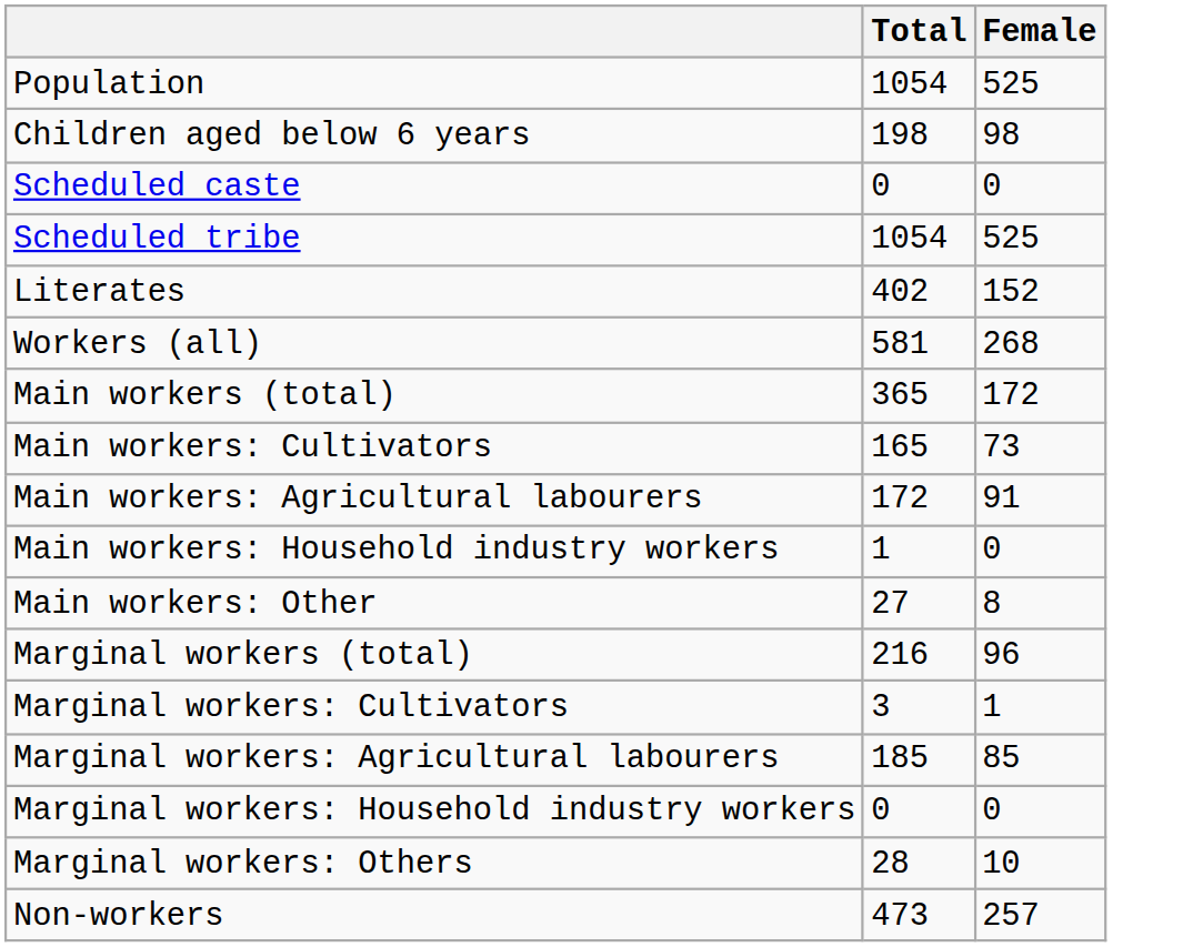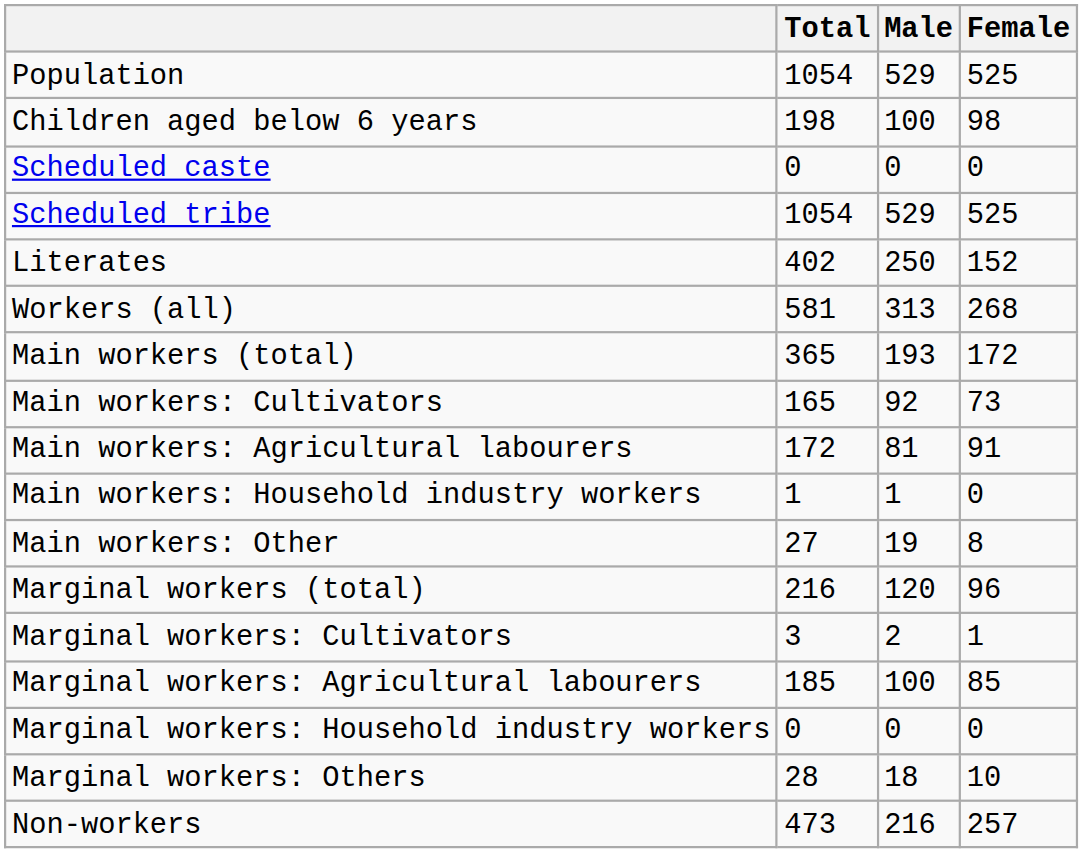 <table class="wikitable sortable">
 <tr>
 <th></th>
 <th>Total</th>
+<th>Male</th>
 <th>Female</th>
 </tr>
 <tr>
 <td>Population</td>
 <td>1054</td>
+<td>529</td>
 <td>525</td>
 </tr>
 <tr>
 <td>Children aged below 6 years</td>
 <td>198</td>
+<td>100</td>
 <td>98</td>
 </tr>
 <tr>
 <td><a href='#'>Scheduled caste</a></td>
 <td>0</td>
 <td>0</td>
+<td>0</td>
 </tr>
 <tr>
 <td><a href='#'>Scheduled tribe</a></td>
 <td>1054</td>
+<td>529</td>
 <td>525</td>
 </tr>
 <tr>
 <td>Literates</td>
 <td>402</td>
+<td>250</td>
 <td>152</td>
 </tr>
 <tr>
 <td>Workers (all)</td>
 <td>581</td>
+<td>313</td>
 <td>268</td>
 </tr>
 <tr>
 <td>Main workers (total)</td>
 <td>365</td>
+<td>193</td>
 <td>172</td>
 </tr>
 <tr>
 <td>Main workers: Cultivators</td>
 <td>165</td>
+<td>92</td>
 <td>73</td>
 </tr>
 <tr>
 <td>Main workers: Agricultural labourers</td>
 <td>172</td>
+<td>81</td>
 <td>91</td>
 </tr>
 <tr>
 <td>Main workers: Household industry workers</td>
+<td>1</td>
 <td>1</td>
 <td>0</td>
 </tr>
 <tr>
 <td>Main workers: Other</td>
 <td>27</td>
+<td>19</td>
 <td>8</td>
 </tr>
 <tr>
 <td>Marginal workers (total)</td>
 <td>216</td>
+<td>120</td>
 <td>96</td>
 </tr>
 <tr>
 <td>Marginal workers: Cultivators</td>
 <td>3</td>
+<td>2</td>
 <td>1</td>
 </tr>
 <tr>
 <td>Marginal workers: Agricultural labourers</td>
 <td>185</td>
+<td>100</td>
 <td>85</td>
 </tr>
 <tr>
 <td>Marginal workers: Household industry workers</td>
 <td>0</td>
 <td>0</td>
+<td>0</td>
 </tr>
 <tr>
 <td>Marginal workers: Others</td>
 <td>28</td>
+<td>18</td>
 <td>10</td>
 </tr>
 <tr>
 <td>Non-workers</td>
 <td>473</td>
+<td>216</td>
 <td>257</td>
 </tr>
 </table>
